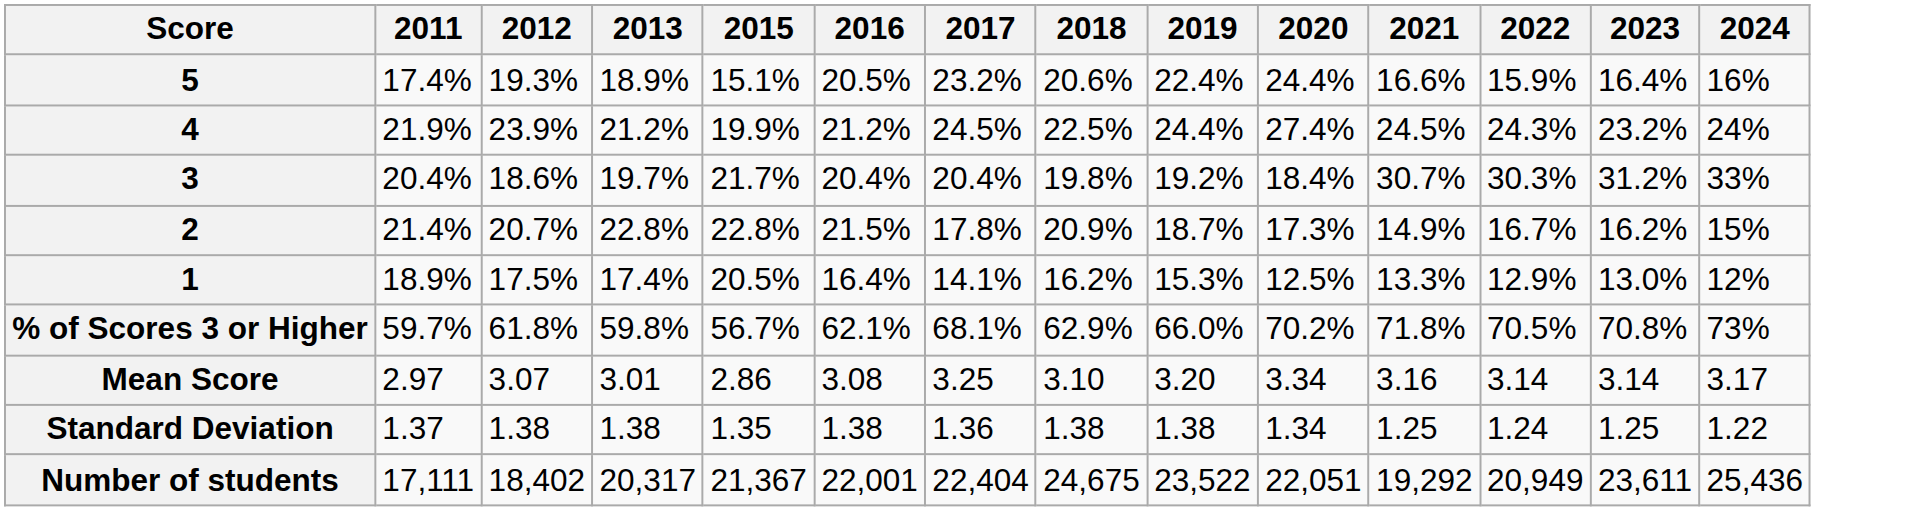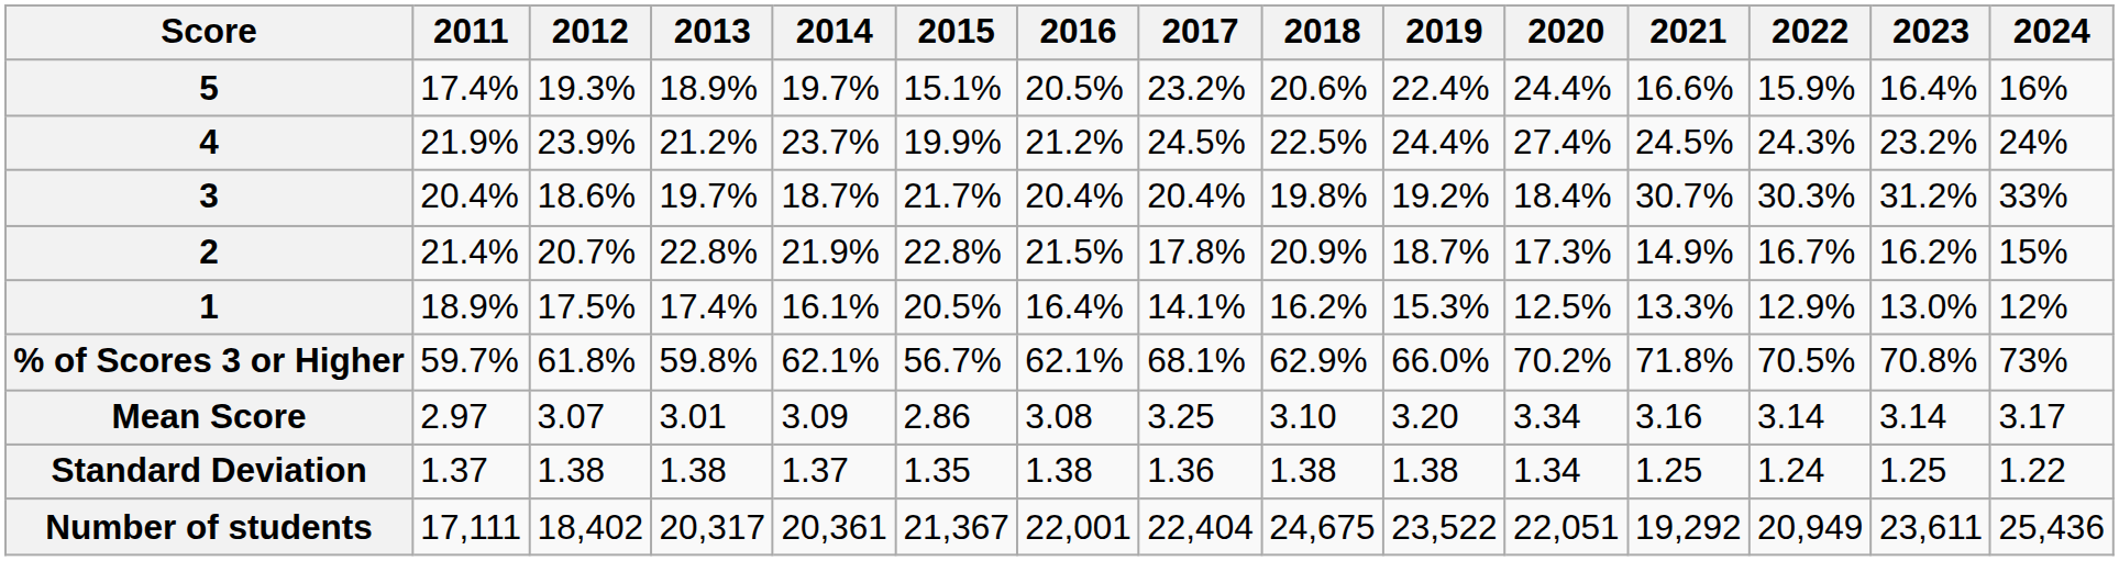 <table class="wikitable">
 <tr>
 <th>Score</th>
 <th>2011</th>
 <th>2012</th>
 <th>2013</th>
+<th>2014</th>
 <th>2015</th>
 <th>2016</th>
 <th>2017</th>
 <th>2018</th>
 <th>2019</th>
 <th>2020</th>
 <th>2021</th>
 <th>2022</th>
 <th>2023</th>
 <th>2024</th>
 </tr>
 <tr>
 <th>5</th>
 <td>17.4%</td>
 <td>19.3%</td>
 <td>18.9%</td>
+<td>19.7%</td>
 <td>15.1%</td>
 <td>20.5%</td>
 <td>23.2%</td>
 <td>20.6%</td>
 <td>22.4%</td>
 <td>24.4%</td>
 <td>16.6%</td>
 <td>15.9%</td>
 <td>16.4%</td>
 <td>16%</td>
 </tr>
 <tr>
 <th>4</th>
 <td>21.9%</td>
 <td>23.9%</td>
 <td>21.2%</td>
+<td>23.7%</td>
 <td>19.9%</td>
 <td>21.2%</td>
 <td>24.5%</td>
 <td>22.5%</td>
 <td>24.4%</td>
 <td>27.4%</td>
 <td>24.5%</td>
 <td>24.3%</td>
 <td>23.2%</td>
 <td>24%</td>
 </tr>
 <tr>
 <th>3</th>
 <td>20.4%</td>
 <td>18.6%</td>
 <td>19.7%</td>
+<td>18.7%</td>
 <td>21.7%</td>
 <td>20.4%</td>
 <td>20.4%</td>
 <td>19.8%</td>
 <td>19.2%</td>
 <td>18.4%</td>
 <td>30.7%</td>
 <td>30.3%</td>
 <td>31.2%</td>
 <td>33%</td>
 </tr>
 <tr>
 <th>2</th>
 <td>21.4%</td>
 <td>20.7%</td>
 <td>22.8%</td>
+<td>21.9%</td>
 <td>22.8%</td>
 <td>21.5%</td>
 <td>17.8%</td>
 <td>20.9%</td>
 <td>18.7%</td>
 <td>17.3%</td>
 <td>14.9%</td>
 <td>16.7%</td>
 <td>16.2%</td>
 <td>15%</td>
 </tr>
 <tr>
 <th>1</th>
 <td>18.9%</td>
 <td>17.5%</td>
 <td>17.4%</td>
+<td>16.1%</td>
 <td>20.5%</td>
 <td>16.4%</td>
 <td>14.1%</td>
 <td>16.2%</td>
 <td>15.3%</td>
 <td>12.5%</td>
 <td>13.3%</td>
 <td>12.9%</td>
 <td>13.0%</td>
 <td>12%</td>
 </tr>
 <tr>
 <th>% of Scores 3 or Higher</th>
 <td>59.7%</td>
 <td>61.8%</td>
 <td>59.8%</td>
+<td>62.1%</td>
 <td>56.7%</td>
 <td>62.1%</td>
 <td>68.1%</td>
 <td>62.9%</td>
 <td>66.0%</td>
 <td>70.2%</td>
 <td>71.8%</td>
 <td>70.5%</td>
 <td>70.8%</td>
 <td>73%</td>
 </tr>
 <tr>
 <th>Mean Score</th>
 <td>2.97</td>
 <td>3.07</td>
 <td>3.01</td>
+<td>3.09</td>
 <td>2.86</td>
 <td>3.08</td>
 <td>3.25</td>
 <td>3.10</td>
 <td>3.20</td>
 <td>3.34</td>
 <td>3.16</td>
 <td>3.14</td>
 <td>3.14</td>
 <td>3.17</td>
 </tr>
 <tr>
 <th>Standard Deviation</th>
 <td>1.37</td>
 <td>1.38</td>
 <td>1.38</td>
+<td>1.37</td>
 <td>1.35</td>
 <td>1.38</td>
 <td>1.36</td>
 <td>1.38</td>
 <td>1.38</td>
 <td>1.34</td>
 <td>1.25</td>
 <td>1.24</td>
 <td>1.25</td>
 <td>1.22</td>
 </tr>
 <tr>
 <th>Number of students</th>
 <td>17,111</td>
 <td>18,402</td>
 <td>20,317</td>
+<td>20,361</td>
 <td>21,367</td>
 <td>22,001</td>
 <td>22,404</td>
 <td>24,675</td>
 <td>23,522</td>
 <td>22,051</td>
 <td>19,292</td>
 <td>20,949</td>
 <td>23,611</td>
 <td>25,436</td>
 </tr>
 </table>
